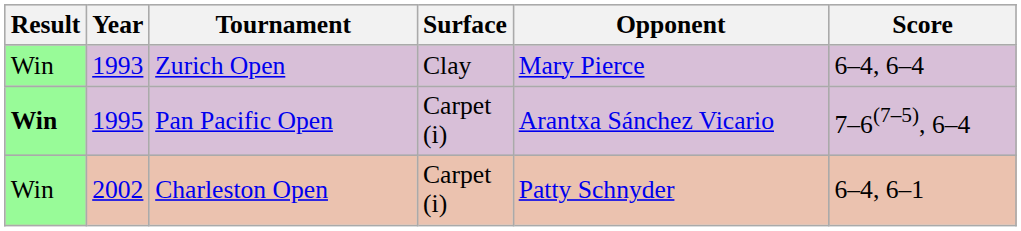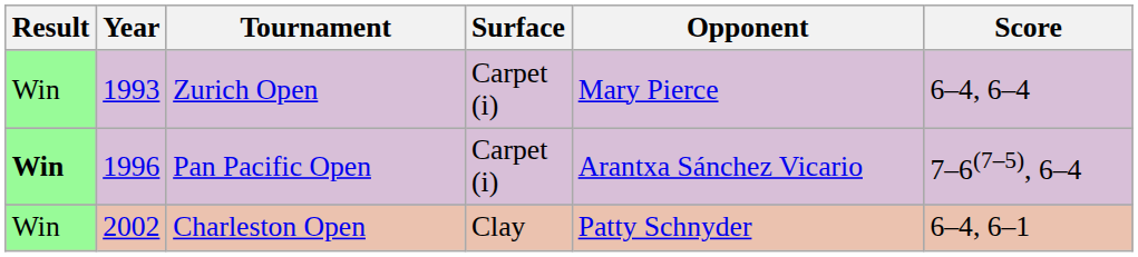 <table class="sortable wikitable">
 <tr>
 <th style="width:40px">Result</th>
 <th style="width:30px">Year</th>
 <th style="width:160px">Tournament</th>
 <th style="width:50px">Surface</th>
 <th style="width:190px">Opponent</th>
 <th style="width:110px" class="unsortable">Score</th>
 </tr>
 <tr bgcolor=thistle>
 <td style="background:#98fb98;">Win</td>
 <td><a href='#'>1993</a></td>
 <td><a href='#'>Zurich Open</a></td>
-<td>Clay</td>
+<td>Carpet (i)</td>
 <td> <a href='#'>Mary Pierce</a></td>
 <td>6–4, 6–4</td>
 </tr>
 <tr bgcolor=thistle>
 <td style="background:#98fb98;"><strong>Win</strong></td>
-<td><a href='#'>1995</a></td>
+<td><a href='#'>1996</a></td>
 <td><a href='#'>Pan Pacific Open</a></td>
 <td>Carpet (i)</td>
 <td> <a href='#'>Arantxa Sánchez Vicario</a></td>
 <td>7–6<sup>(7–5)</sup>, 6–4</td>
 </tr>
 <tr style="background:#ebc2af;">
 <td style="background:#98fb98;">Win</td>
 <td><a href='#'>2002</a></td>
 <td><a href='#'>Charleston Open</a></td>
-<td>Carpet (i)</td>
+<td>Clay</td>
 <td> <a href='#'>Patty Schnyder</a></td>
 <td>6–4, 6–1</td>
 </tr>
 </table>
